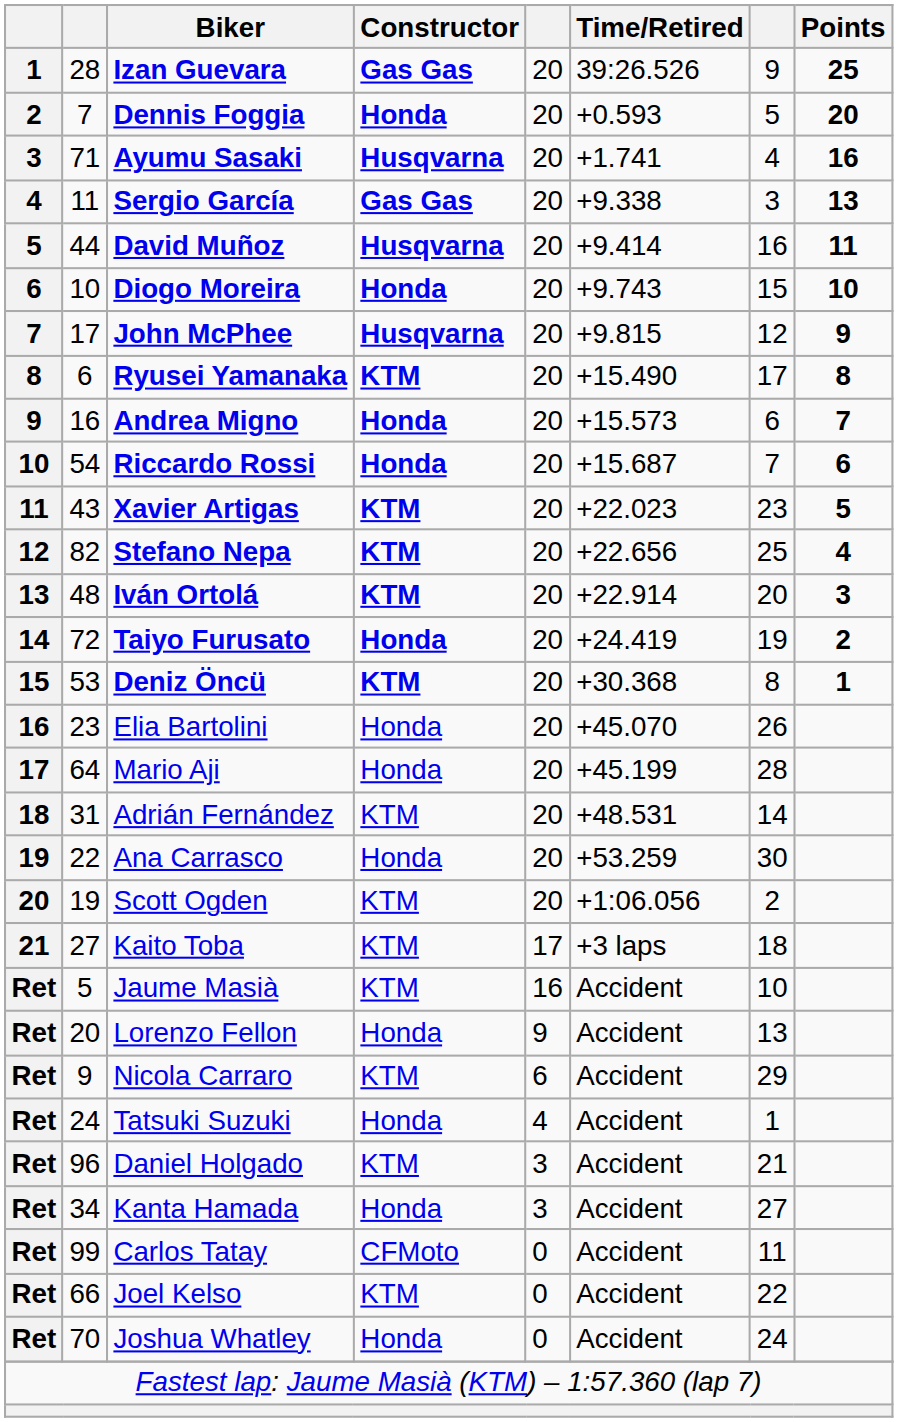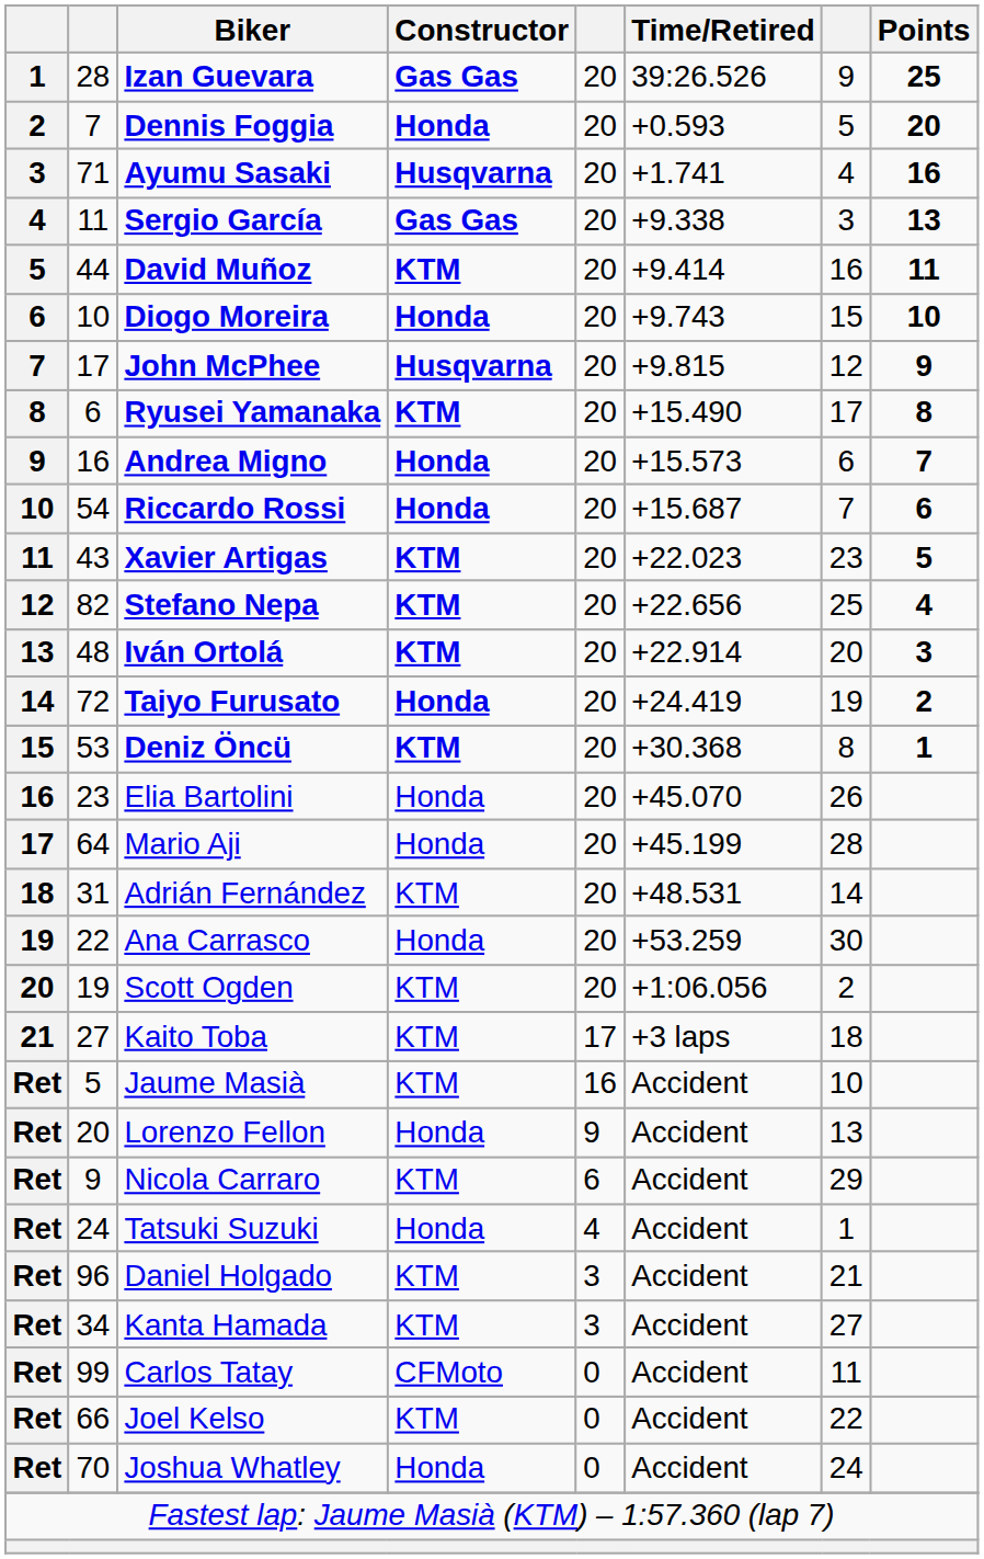 <table class="wikitable sortable" style="font-size: 85%;">
 <tr>
 <th scope="col"></th>
 <th scope="col"></th>
 <th scope="col">Biker</th>
 <th scope="col">Constructor</th>
 <th scope="col" class="unsortable"></th>
 <th scope="col" class="unsortable">Time/Retired</th>
 <th scope="col"></th>
 <th scope="col">Points</th>
 </tr>
 <tr>
 <th scope="row">1</th>
 <td align="center">28</td>
 <td> <strong><a href='#'>Izan Guevara</a></strong></td>
 <td><strong><a href='#'>Gas Gas</a></strong></td>
 <td>20</td>
 <td>39:26.526</td>
 <td align="center">9</td>
 <td align="center"><strong>25</strong></td>
 </tr>
 <tr>
 <th scope="row">2</th>
 <td align="center">7</td>
 <td> <strong><a href='#'>Dennis Foggia</a></strong></td>
 <td><strong><a href='#'>Honda</a></strong></td>
 <td>20</td>
 <td>+0.593</td>
 <td align="center">5</td>
 <td align="center"><strong>20</strong></td>
 </tr>
 <tr>
 <th scope="row">3</th>
 <td align="center">71</td>
 <td> <strong><a href='#'>Ayumu Sasaki</a></strong></td>
 <td><strong><a href='#'>Husqvarna</a></strong></td>
 <td>20</td>
 <td>+1.741</td>
 <td align="center">4</td>
 <td align="center"><strong>16</strong></td>
 </tr>
 <tr>
 <th scope="row">4</th>
 <td align="center">11</td>
 <td> <strong><a href='#'>Sergio García</a></strong></td>
 <td><strong><a href='#'>Gas Gas</a></strong></td>
 <td>20</td>
 <td>+9.338</td>
 <td align="center">3</td>
 <td align="center"><strong>13</strong></td>
 </tr>
 <tr>
 <th scope="row">5</th>
 <td align="center">44</td>
 <td> <strong><a href='#'>David Muñoz</a></strong></td>
-<td><strong><a href='#'>Husqvarna</a></strong></td>
+<td><strong><a href='#'>KTM</a></strong></td>
 <td>20</td>
 <td>+9.414</td>
 <td align="center">16</td>
 <td align="center"><strong>11</strong></td>
 </tr>
 <tr>
 <th scope="row">6</th>
 <td align="center">10</td>
 <td> <strong><a href='#'>Diogo Moreira</a></strong></td>
 <td><strong><a href='#'>Honda</a></strong></td>
 <td>20</td>
 <td>+9.743</td>
 <td align="center">15</td>
 <td align="center"><strong>10</strong></td>
 </tr>
 <tr>
 <th scope="row">7</th>
 <td align="center">17</td>
 <td> <strong><a href='#'>John McPhee</a></strong></td>
 <td><strong><a href='#'>Husqvarna</a></strong></td>
 <td>20</td>
 <td>+9.815</td>
 <td align="center">12</td>
 <td align="center"><strong>9</strong></td>
 </tr>
 <tr>
 <th scope="row">8</th>
 <td align="center">6</td>
 <td> <strong><a href='#'>Ryusei Yamanaka</a></strong></td>
 <td><strong><a href='#'>KTM</a></strong></td>
 <td>20</td>
 <td>+15.490</td>
 <td align="center">17</td>
 <td align="center"><strong>8</strong></td>
 </tr>
 <tr>
 <th scope="row">9</th>
 <td align="center">16</td>
 <td> <strong><a href='#'>Andrea Migno</a></strong></td>
 <td><strong><a href='#'>Honda</a></strong></td>
 <td>20</td>
 <td>+15.573</td>
 <td align="center">6</td>
 <td align="center"><strong>7</strong></td>
 </tr>
 <tr>
 <th scope="row">10</th>
 <td align="center">54</td>
 <td> <strong><a href='#'>Riccardo Rossi</a></strong></td>
 <td><strong><a href='#'>Honda</a></strong></td>
 <td>20</td>
 <td>+15.687</td>
 <td align="center">7</td>
 <td align="center"><strong>6</strong></td>
 </tr>
 <tr>
 <th scope="row">11</th>
 <td align="center">43</td>
 <td> <strong><a href='#'>Xavier Artigas</a></strong></td>
 <td><strong><a href='#'>KTM</a></strong></td>
 <td>20</td>
 <td>+22.023</td>
 <td align="center">23</td>
 <td align="center"><strong>5</strong></td>
 </tr>
 <tr>
 <th scope="row">12</th>
 <td align="center">82</td>
 <td> <strong><a href='#'>Stefano Nepa</a></strong></td>
 <td><strong><a href='#'>KTM</a></strong></td>
 <td>20</td>
 <td>+22.656</td>
 <td align="center">25</td>
 <td align="center"><strong>4</strong></td>
 </tr>
 <tr>
 <th scope="row">13</th>
 <td align="center">48</td>
 <td> <strong><a href='#'>Iván Ortolá</a></strong></td>
 <td><strong><a href='#'>KTM</a></strong></td>
 <td>20</td>
 <td>+22.914</td>
 <td align="center">20</td>
 <td align="center"><strong>3</strong></td>
 </tr>
 <tr>
 <th scope="row">14</th>
 <td align="center">72</td>
 <td> <strong><a href='#'>Taiyo Furusato</a></strong></td>
 <td><strong><a href='#'>Honda</a></strong></td>
 <td>20</td>
 <td>+24.419</td>
 <td align="center">19</td>
 <td align="center"><strong>2</strong></td>
 </tr>
 <tr>
 <th scope="row">15</th>
 <td align="center">53</td>
 <td> <strong><a href='#'>Deniz Öncü</a></strong></td>
 <td><strong><a href='#'>KTM</a></strong></td>
 <td>20</td>
 <td>+30.368</td>
 <td align="center">8</td>
 <td align="center"><strong>1</strong></td>
 </tr>
 <tr>
 <th scope="row">16</th>
 <td align="center">23</td>
 <td> <a href='#'>Elia Bartolini</a></td>
 <td><a href='#'>Honda</a></td>
 <td>20</td>
 <td>+45.070</td>
 <td align="center">26</td>
 <td></td>
 </tr>
 <tr>
 <th scope="row">17</th>
 <td align="center">64</td>
 <td> <a href='#'>Mario Aji</a></td>
 <td><a href='#'>Honda</a></td>
 <td>20</td>
 <td>+45.199</td>
 <td align="center">28</td>
 <td></td>
 </tr>
 <tr>
 <th scope="row">18</th>
 <td align="center">31</td>
 <td> <a href='#'>Adrián Fernández</a></td>
 <td><a href='#'>KTM</a></td>
 <td>20</td>
 <td>+48.531</td>
 <td align="center">14</td>
 <td></td>
 </tr>
 <tr>
 <th scope="row">19</th>
 <td align="center">22</td>
 <td> <a href='#'>Ana Carrasco</a></td>
 <td><a href='#'>Honda</a></td>
 <td>20</td>
 <td>+53.259</td>
 <td align="center">30</td>
 <td></td>
 </tr>
 <tr>
 <th scope="row">20</th>
 <td align="center">19</td>
 <td> <a href='#'>Scott Ogden</a></td>
 <td><a href='#'>KTM</a></td>
 <td>20</td>
 <td>+1:06.056</td>
 <td align="center">2</td>
 <td></td>
 </tr>
 <tr>
 <th scope="row">21</th>
 <td align="center">27</td>
 <td> <a href='#'>Kaito Toba</a></td>
 <td><a href='#'>KTM</a></td>
 <td>17</td>
 <td>+3 laps</td>
 <td align="center">18</td>
 <td></td>
 </tr>
 <tr>
 <th scope="row">Ret</th>
 <td align="center">5</td>
 <td> <a href='#'>Jaume Masià</a></td>
 <td><a href='#'>KTM</a></td>
 <td>16</td>
 <td>Accident</td>
 <td align="center">10</td>
 <td></td>
 </tr>
 <tr>
 <th scope="row">Ret</th>
 <td align="center">20</td>
 <td> <a href='#'>Lorenzo Fellon</a></td>
 <td><a href='#'>Honda</a></td>
 <td>9</td>
 <td>Accident</td>
 <td align="center">13</td>
 <td></td>
 </tr>
 <tr>
 <th scope="row">Ret</th>
 <td align="center">9</td>
 <td> <a href='#'>Nicola Carraro</a></td>
 <td><a href='#'>KTM</a></td>
 <td>6</td>
 <td>Accident</td>
 <td align="center">29</td>
 <td></td>
 </tr>
 <tr>
 <th scope="row">Ret</th>
 <td align="center">24</td>
 <td> <a href='#'>Tatsuki Suzuki</a></td>
 <td><a href='#'>Honda</a></td>
 <td>4</td>
 <td>Accident</td>
 <td align="center">1</td>
 <td></td>
 </tr>
 <tr>
 <th scope="row">Ret</th>
 <td align="center">96</td>
 <td> <a href='#'>Daniel Holgado</a></td>
 <td><a href='#'>KTM</a></td>
 <td>3</td>
 <td>Accident</td>
 <td align="center">21</td>
 <td></td>
 </tr>
 <tr>
 <th scope="row">Ret</th>
 <td align="center">34</td>
 <td> <a href='#'>Kanta Hamada</a></td>
-<td><a href='#'>Honda</a></td>
+<td><a href='#'>KTM</a></td>
 <td>3</td>
 <td>Accident</td>
 <td align="center">27</td>
 <td></td>
 </tr>
 <tr>
 <th scope="row">Ret</th>
 <td align="center">99</td>
 <td> <a href='#'>Carlos Tatay</a></td>
 <td><a href='#'>CFMoto</a></td>
 <td>0</td>
 <td>Accident</td>
 <td align="center">11</td>
 <td></td>
 </tr>
 <tr>
 <th scope="row">Ret</th>
 <td align="center">66</td>
 <td> <a href='#'>Joel Kelso</a></td>
 <td><a href='#'>KTM</a></td>
 <td>0</td>
 <td>Accident</td>
 <td align="center">22</td>
 <td align="center"></td>
 </tr>
 <tr>
 <th scope="row">Ret</th>
 <td align="center">70</td>
 <td> <a href='#'>Joshua Whatley</a></td>
 <td><a href='#'>Honda</a></td>
 <td>0</td>
 <td>Accident</td>
 <td align="center">24</td>
 <td></td>
 </tr>
 <tr>
 </tr>
 <tr class="sortbottom">
 <td colspan="8" style="text-align:center"><em><a href='#'>Fastest lap</a>:  <a href='#'>Jaume Masià</a> (<a href='#'>KTM</a>) – 1:57.360 (lap 7)</em></td>
 </tr>
 <tr>
 <th colspan=8></th>
 </tr>
 </table>
